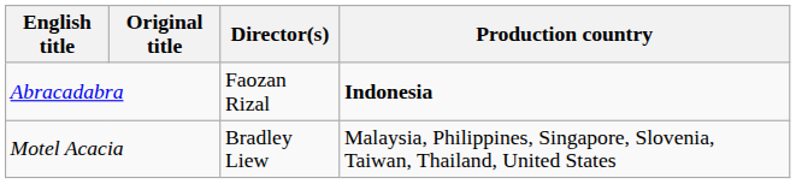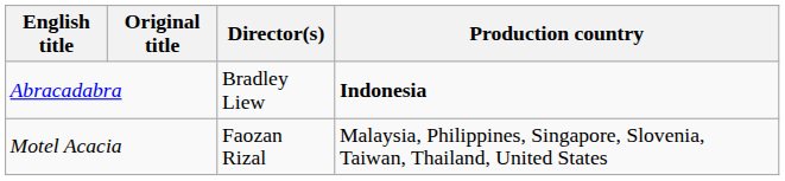 <table class="wikitable" style="width:95%; margin-bottom:2px">
 <tr>
 <th>English title</th>
 <th>Original title</th>
 <th>Director(s)</th>
 <th>Production country</th>
 </tr>
 <tr>
 <td colspan="2"><em><a href='#'>Abracadabra</a></em> </td>
-<td>Faozan Rizal</td>
+<td>Bradley Liew</td>
 <td><strong>Indonesia</strong></td>
 </tr>
 <tr>
 <td colspan="2"><em>Motel Acacia</em> </td>
-<td>Bradley Liew</td>
+<td>Faozan Rizal</td>
 <td>Malaysia, Philippines, Singapore, Slovenia, Taiwan, Thailand, United States</td>
 </tr>
 </table>
